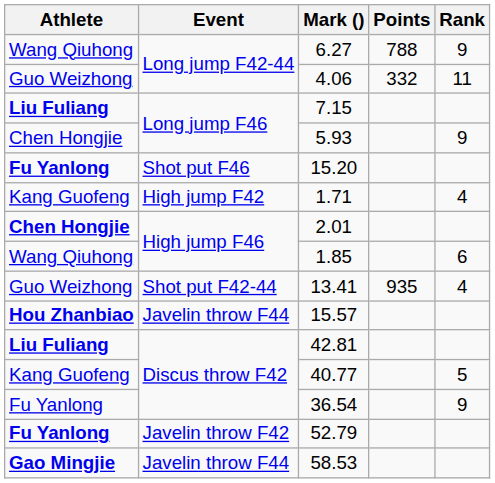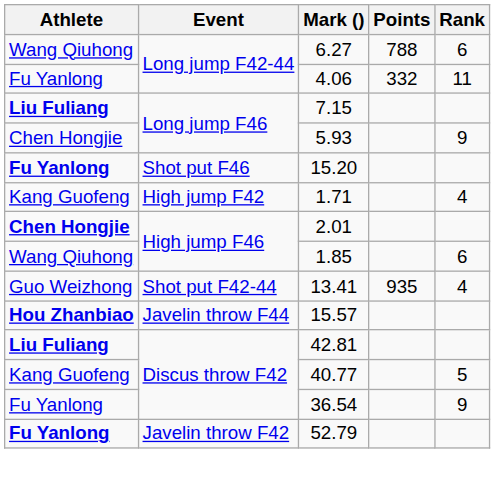 <table class="wikitable" style="text-align: center; font-size:90%">
 <tr>
 <th>Athlete</th>
 <th>Event</th>
 <th>Mark ()</th>
 <th>Points</th>
 <th>Rank</th>
 </tr>
 <tr>
 <td align=left><a href='#'>Wang Qiuhong</a></td>
 <td align=left rowspan=2><a href='#'>Long jump F42-44</a></td>
 <td>6.27 </td>
 <td>788</td>
-<td>9</td>
+<td>6</td>
 </tr>
 <tr>
-<td align=left><a href='#'>Guo Weizhong</a></td>
+<td align=left><a href='#'>Fu Yanlong</a></td>
 <td>4.06</td>
 <td>332</td>
 <td>11</td>
 </tr>
 <tr>
 <td align=left><strong><a href='#'>Liu Fuliang</a></strong></td>
 <td align=left rowspan=2><a href='#'>Long jump F46</a></td>
 <td>7.15 </td>
 <td></td>
 <td></td>
 </tr>
 <tr>
 <td align=left><a href='#'>Chen Hongjie</a></td>
 <td>5.93</td>
 <td></td>
 <td>9</td>
 </tr>
 <tr>
 <td align=left><strong><a href='#'>Fu Yanlong</a></strong></td>
 <td align=left><a href='#'>Shot put F46</a></td>
 <td>15.20 </td>
 <td></td>
 <td></td>
 </tr>
 <tr>
 <td align=left><a href='#'>Kang Guofeng</a></td>
 <td align=left><a href='#'>High jump F42</a></td>
 <td>1.71</td>
 <td></td>
 <td>4</td>
 </tr>
 <tr>
 <td align=left><strong><a href='#'>Chen Hongjie</a></strong></td>
 <td align=left rowspan=2><a href='#'>High jump F46</a></td>
 <td>2.01 </td>
 <td></td>
 <td></td>
 </tr>
 <tr>
 <td align=left><a href='#'>Wang Qiuhong</a></td>
 <td>1.85</td>
 <td></td>
 <td>6</td>
 </tr>
 <tr>
 <td align=left><a href='#'>Guo Weizhong</a></td>
 <td align=left><a href='#'>Shot put F42-44</a></td>
 <td>13.41</td>
 <td>935</td>
 <td>4</td>
 </tr>
 <tr>
 <td align=left><strong><a href='#'>Hou Zhanbiao</a></strong></td>
 <td align=left><a href='#'>Javelin throw F44</a></td>
 <td>15.57 </td>
 <td></td>
 <td></td>
 </tr>
 <tr>
 <td align=left><strong><a href='#'>Liu Fuliang</a></strong></td>
 <td align=left rowspan=3><a href='#'>Discus throw F42</a></td>
 <td>42.81</td>
 <td></td>
 <td></td>
 </tr>
 <tr>
 <td align=left><a href='#'>Kang Guofeng</a></td>
 <td>40.77</td>
 <td></td>
 <td>5</td>
 </tr>
 <tr>
 <td align=left><a href='#'>Fu Yanlong</a></td>
 <td>36.54</td>
 <td></td>
 <td>9</td>
 </tr>
 <tr>
 <td align=left><strong><a href='#'>Fu Yanlong</a></strong></td>
 <td align=left><a href='#'>Javelin throw F42</a></td>
 <td>52.79 </td>
 <td></td>
 <td></td>
 </tr>
-<tr>
-<td align=left><strong><a href='#'>Gao Mingjie</a></strong></td>
-<td align=left><a href='#'>Javelin throw F44</a></td>
-<td>58.53 </td>
-<td></td>
-<td></td>
-</tr>
 </table>
